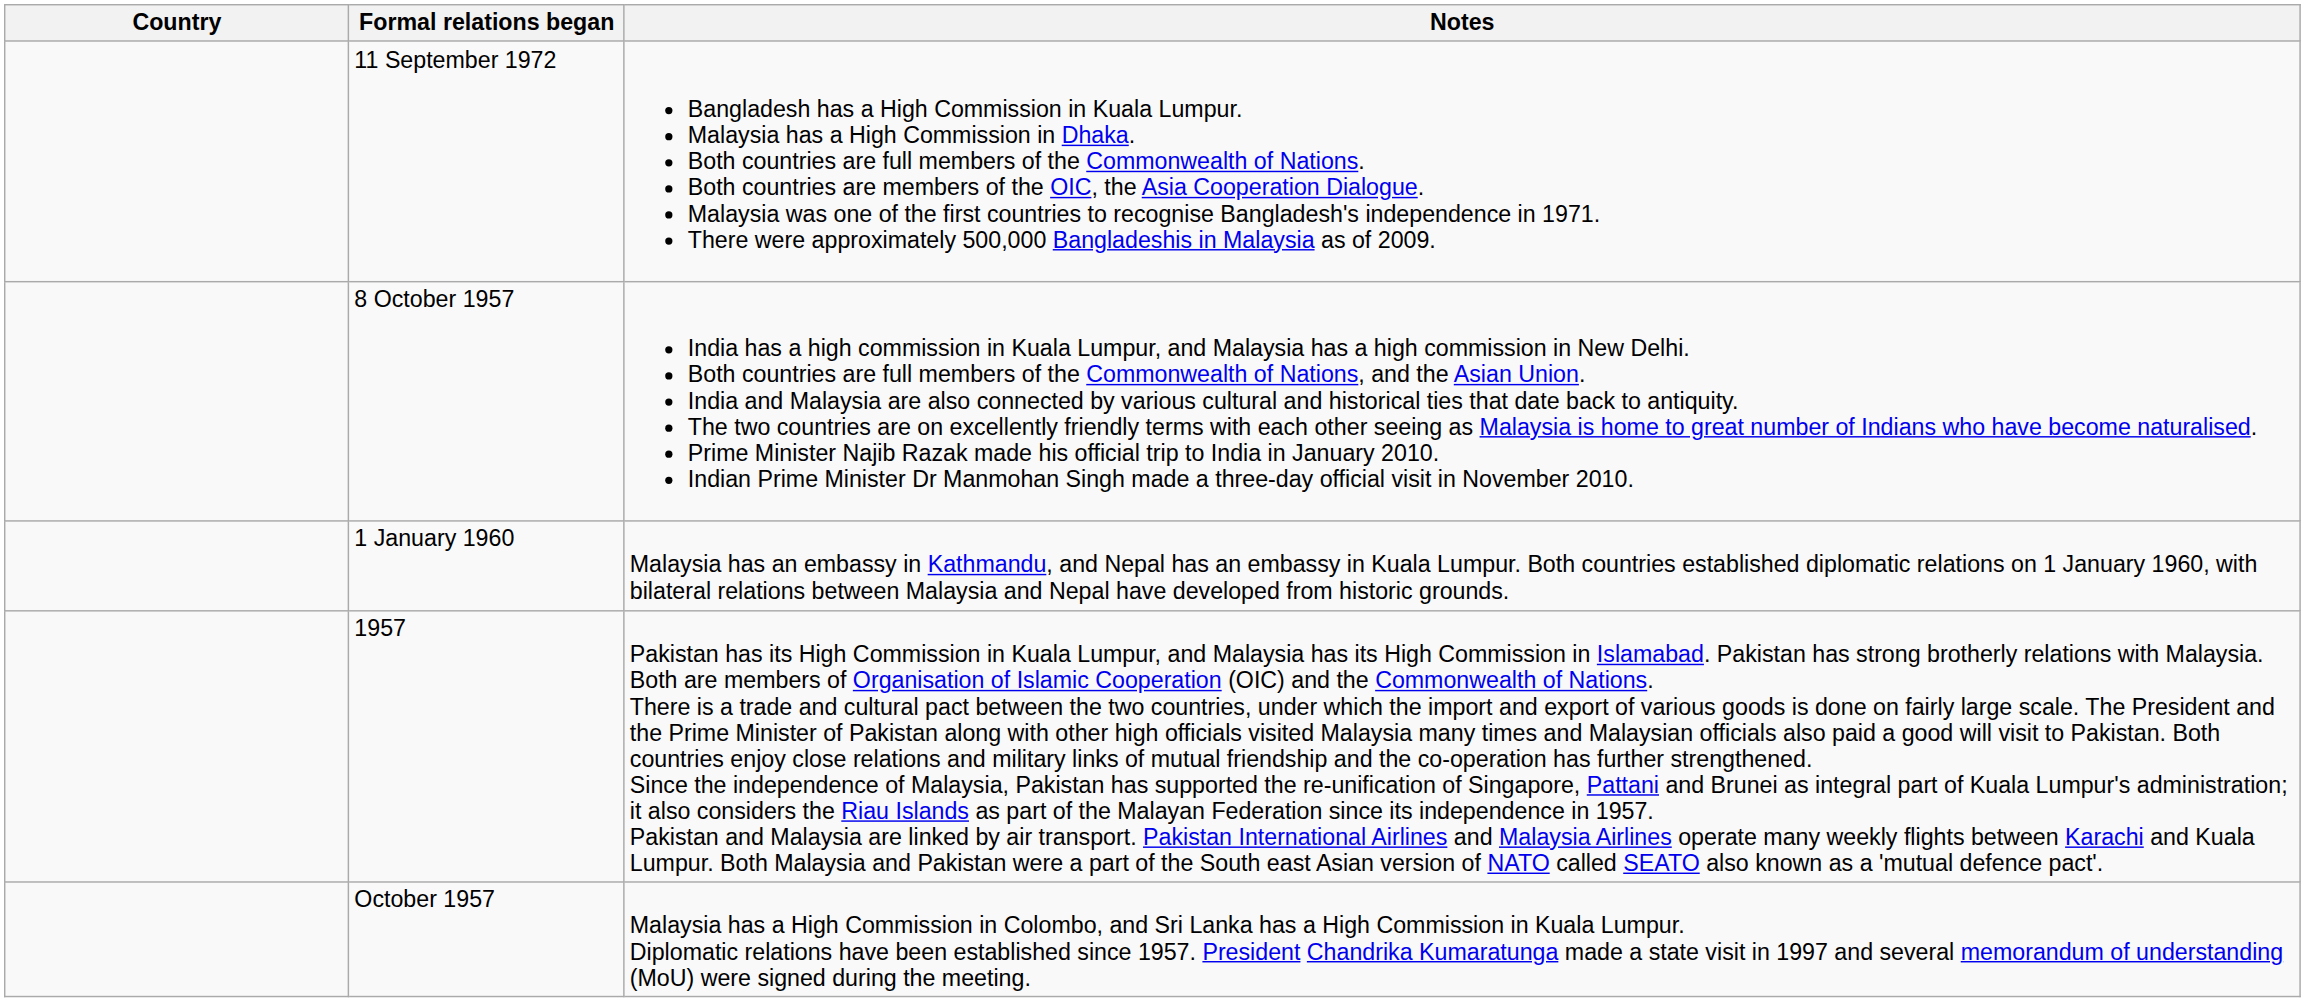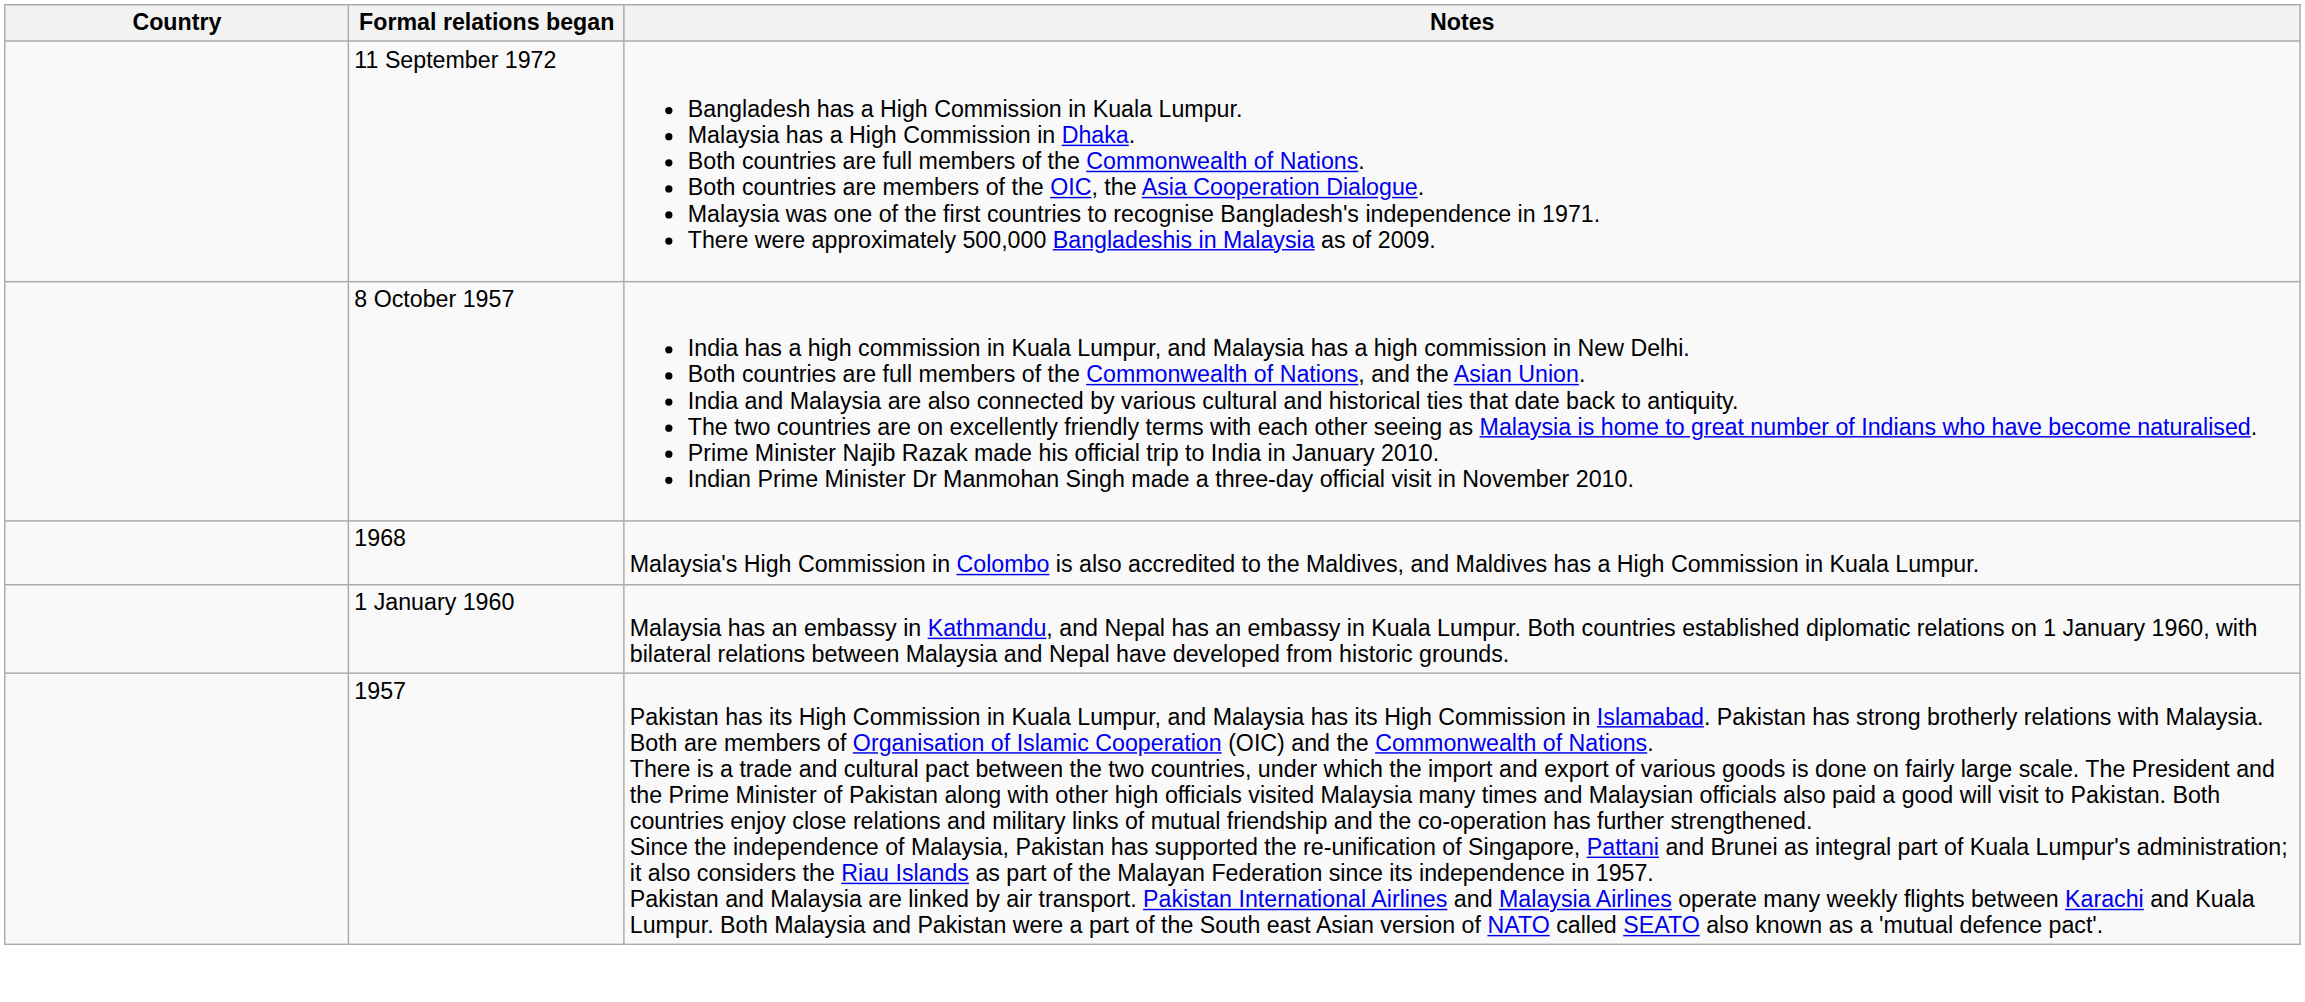 <table class="wikitable sortable" style="width:100%; margin:auto;">
 <tr>
 <th style="width:15%;">Country</th>
 <th style="width:12%;">Formal relations began</th>
 <th>Notes</th>
 </tr>
 <tr valign="top">
 <td></td>
 <td>11 September 1972</td>
 <td><br><ul><li>Bangladesh has a High Commission in Kuala Lumpur.</li><li>Malaysia has a High Commission in <a href='#'>Dhaka</a>.</li><li>Both countries are full members of the <a href='#'>Commonwealth of Nations</a>.</li><li>Both countries are members of the <a href='#'>OIC</a>, the <a href='#'>Asia Cooperation Dialogue</a>.</li><li>Malaysia was one of the first countries to recognise Bangladesh's independence in 1971.</li><li>There were approximately 500,000 <a href='#'>Bangladeshis in Malaysia</a> as of 2009.</li></ul></td>
 </tr>
 <tr valign="top">
 <td></td>
 <td>8 October 1957</td>
 <td><br><ul><li>India has a high commission in Kuala Lumpur, and Malaysia has a high commission in New Delhi.</li><li>Both countries are full members of the <a href='#'>Commonwealth of Nations</a>, and the <a href='#'>Asian Union</a>.</li><li>India and Malaysia are also connected by various cultural and historical ties that date back to antiquity.</li><li>The two countries are on excellently friendly terms with each other seeing as <a href='#'>Malaysia is home to great number of Indians who have become naturalised</a>.</li><li>Prime Minister Najib Razak made his official trip to India in January 2010.</li><li>Indian Prime Minister Dr Manmohan Singh made a three-day official visit in November 2010.</li></ul></td>
 </tr>
 <tr valign="top">
 <td></td>
+<td>1968</td>
+<td><br>Malaysia's High Commission in <a href='#'>Colombo</a> is also accredited to the Maldives, and Maldives has a High Commission in Kuala Lumpur.</td>
+</tr>
+<tr valign="top">
+<td></td>
 <td>1 January 1960</td>
 <td><br>Malaysia has an embassy in <a href='#'>Kathmandu</a>, and Nepal has an embassy in Kuala Lumpur. Both countries established diplomatic relations on 1 January 1960, with bilateral relations between Malaysia and Nepal have developed from historic grounds.</td>
 </tr>
 <tr valign="top">
 <td></td>
 <td>1957</td>
 <td><br>Pakistan has its High Commission in Kuala Lumpur, and Malaysia has its High Commission in <a href='#'>Islamabad</a>. Pakistan has strong brotherly relations with Malaysia. Both are members of <a href='#'>Organisation of Islamic Cooperation</a> (OIC) and the <a href='#'>Commonwealth of Nations</a>.<br>There is a trade and cultural pact between the two countries, under which the import and export of various goods is done on fairly large scale. The President and the Prime Minister of Pakistan along with other high officials visited Malaysia many times and Malaysian officials also paid a good will visit to Pakistan. Both countries enjoy close relations and military links of mutual friendship and the co-operation has further strengthened.<br>Since the independence of Malaysia, Pakistan has supported the re-unification of Singapore, <a href='#'>Pattani</a> and Brunei as integral part of Kuala Lumpur's administration; it also considers the <a href='#'>Riau Islands</a> as part of the Malayan Federation since its independence in 1957.<br>Pakistan and Malaysia are linked by air transport. <a href='#'>Pakistan International Airlines</a> and <a href='#'>Malaysia Airlines</a> operate many weekly flights between <a href='#'>Karachi</a> and Kuala Lumpur. Both Malaysia and Pakistan were a part of the South east Asian version of <a href='#'>NATO</a> called <a href='#'>SEATO</a> also known as a 'mutual defence pact'.</td>
 </tr>
-<tr valign="top">
-<td></td>
-<td>October 1957</td>
-<td><br>Malaysia has a High Commission in Colombo, and Sri Lanka has a High Commission in Kuala Lumpur.<br>Diplomatic relations have been established since 1957. <a href='#'>President</a> <a href='#'>Chandrika Kumaratunga</a> made a state visit in 1997 and several <a href='#'>memorandum of understanding</a> (MoU) were signed during the meeting.</td>
-</tr>
 </table>
